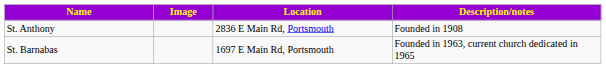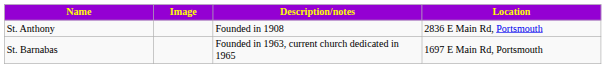 <table class="wikitable sortable" style="width:75%">
 <tr>
 <th style="background:darkviolet; color:yellow;" width="25%"><strong>Name</strong></th>
 <th style="background:darkviolet; color:yellow;" width="10%"><strong>Image</strong></th>
+<th style="background:darkviolet; color:yellow;" width="35%"><strong>Description/notes</strong></th>
 <th style="background:darkviolet; color:yellow;" width="30%"><strong>Location</strong></th>
-<th style="background:darkviolet; color:yellow;" width="35%"><strong>Description/notes</strong></th>
 </tr>
 <tr>
 <td>St. Anthony</td>
 <td></td>
+<td>Founded in 1908</td>
 <td>2836 E Main Rd, <a href='#'>Portsmouth</a></td>
-<td>Founded in 1908</td>
 </tr>
 <tr>
 <td>St. Barnabas</td>
 <td></td>
+<td>Founded in 1963, current church dedicated in 1965</td>
 <td>1697 E Main Rd, Portsmouth</td>
-<td>Founded in 1963, current church dedicated in 1965</td>
 </tr>
 </table>
